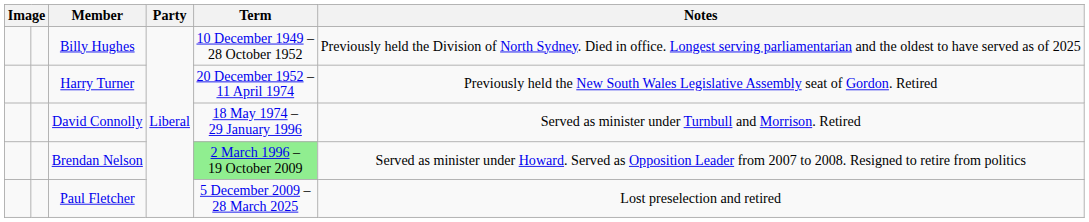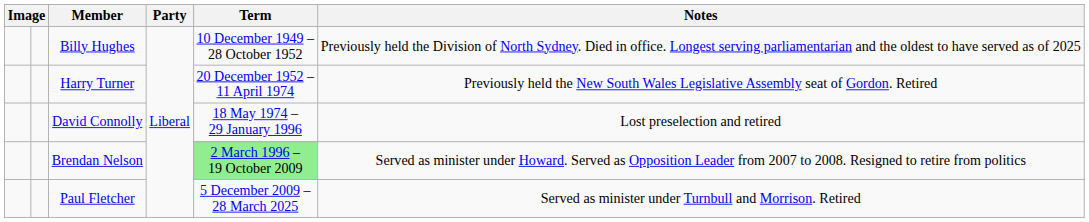 <table class="wikitable" style="text-align:center">
 <tr>
 <th colspan=2>Image</th>
 <th>Member</th>
 <th>Party</th>
 <th>Term</th>
 <th>Notes</th>
 </tr>
 <tr>
 <td> </td>
 <td></td>
 <td><a href='#'>Billy Hughes</a><br></td>
 <td rowspan="5"><a href='#'>Liberal</a></td>
 <td nowrap><a href='#'>10 December 1949</a> –<br>28 October 1952</td>
 <td>Previously held the Division of <a href='#'>North Sydney</a>. Died in office. <a href='#'>Longest serving parliamentarian</a> and the oldest to have served as of 2025</td>
 </tr>
 <tr>
 <td> </td>
 <td></td>
 <td><a href='#'>Harry Turner</a><br></td>
 <td nowrap><a href='#'>20 December 1952</a> –<br><a href='#'>11 April 1974</a></td>
 <td>Previously held the <a href='#'>New South Wales Legislative Assembly</a> seat of <a href='#'>Gordon</a>. Retired</td>
 </tr>
 <tr>
 <td> </td>
 <td></td>
 <td><a href='#'>David Connolly</a><br></td>
 <td nowrap><a href='#'>18 May 1974</a> –<br><a href='#'>29 January 1996</a></td>
-<td>Served as minister under <a href='#'>Turnbull</a> and <a href='#'>Morrison</a>. Retired</td>
+<td>Lost preselection and retired</td>
 </tr>
 <tr>
 <td> </td>
 <td></td>
 <td><a href='#'>Brendan Nelson</a><br></td>
 <td nowrap style="background: lightgreen;"><a href='#'>2 March 1996</a> –<br>19 October 2009</td>
 <td>Served as minister under <a href='#'>Howard</a>. Served as <a href='#'>Opposition Leader</a> from 2007 to 2008. Resigned to retire from politics</td>
 </tr>
 <tr>
 <td> </td>
 <td></td>
 <td><a href='#'>Paul Fletcher</a><br></td>
 <td nowrap><a href='#'>5 December 2009</a> –<br><a href='#'>28 March 2025</a></td>
-<td>Lost preselection and retired</td>
+<td>Served as minister under <a href='#'>Turnbull</a> and <a href='#'>Morrison</a>. Retired</td>
 </tr>
 </table>
